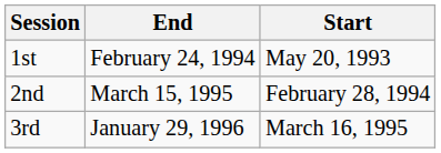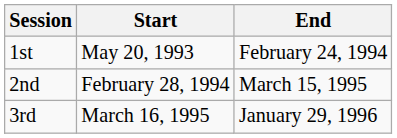 <table class="wikitable">
 <tr>
 <th>Session</th>
+<th>Start</th>
 <th>End</th>
-<th>Start</th>
 </tr>
 <tr>
 <td>1st</td>
+<td>May 20, 1993</td>
 <td>February 24, 1994</td>
-<td>May 20, 1993</td>
 </tr>
 <tr>
 <td>2nd</td>
+<td>February 28, 1994</td>
 <td>March 15, 1995</td>
-<td>February 28, 1994</td>
 </tr>
 <tr>
 <td>3rd</td>
+<td>March 16, 1995</td>
 <td>January 29, 1996</td>
-<td>March 16, 1995</td>
 </tr>
 </table>
